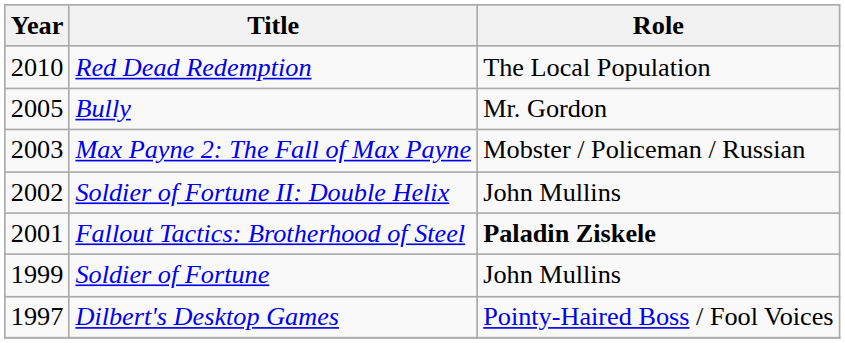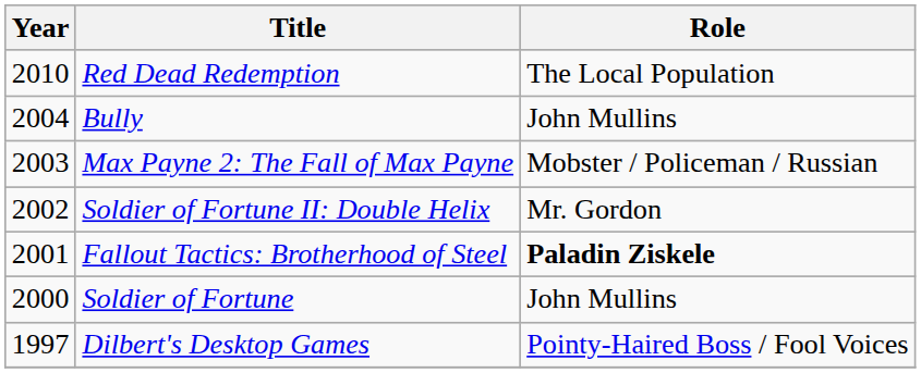 <table class="wikitable">
 <tr>
 <th>Year</th>
 <th>Title</th>
 <th>Role</th>
 </tr>
 <tr>
 <td>2010</td>
 <td><em><a href='#'>Red Dead Redemption</a></em></td>
 <td>The Local Population</td>
 </tr>
 <tr>
-<td>2005</td>
+<td>2004</td>
 <td><em><a href='#'>Bully</a></em></td>
-<td>Mr. Gordon</td>
+<td>John Mullins</td>
 </tr>
 <tr>
 <td>2003</td>
 <td><em><a href='#'>Max Payne 2: The Fall of Max Payne</a></em></td>
 <td>Mobster / Policeman / Russian</td>
 </tr>
 <tr>
 <td>2002</td>
 <td><em><a href='#'>Soldier of Fortune II: Double Helix</a></em></td>
-<td>John Mullins</td>
+<td>Mr. Gordon</td>
 </tr>
 <tr>
 <td>2001</td>
 <td><em><a href='#'>Fallout Tactics: Brotherhood of Steel</a></em></td>
 <td><strong>Paladin Ziskele</strong></td>
 </tr>
 <tr>
-<td>1999</td>
+<td>2000</td>
 <td><em><a href='#'>Soldier of Fortune</a></em></td>
 <td>John Mullins</td>
 </tr>
 <tr>
 <td>1997</td>
 <td><em><a href='#'>Dilbert's Desktop Games</a></em></td>
 <td><a href='#'>Pointy-Haired Boss</a> / Fool Voices</td>
 </tr>
 <tr>
 </tr>
 </table>
